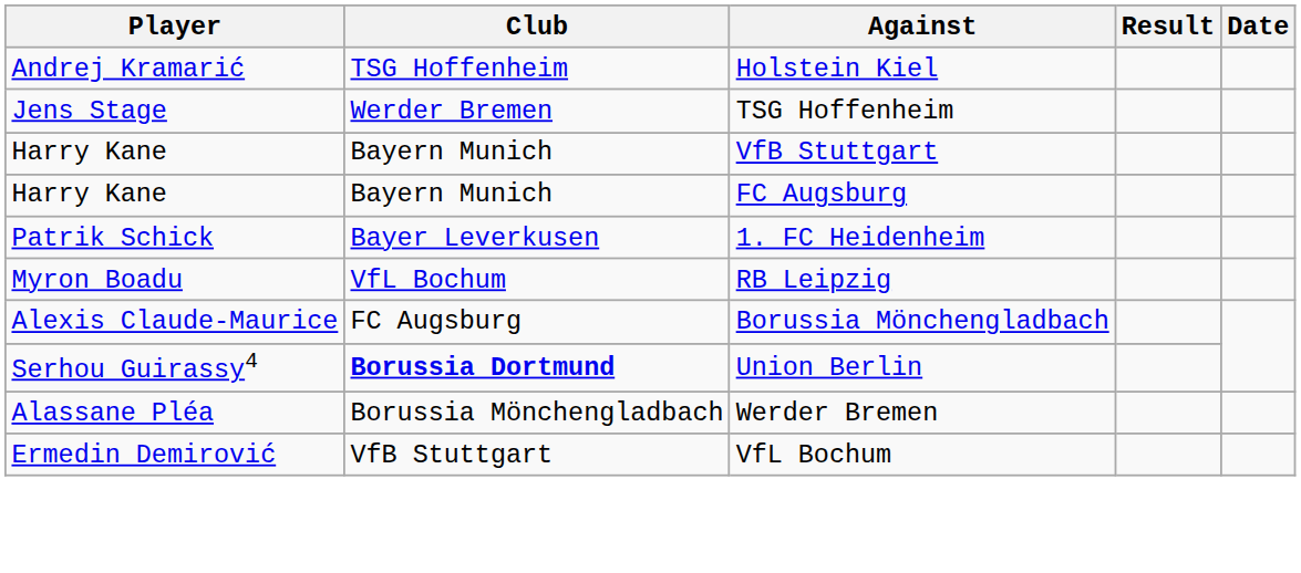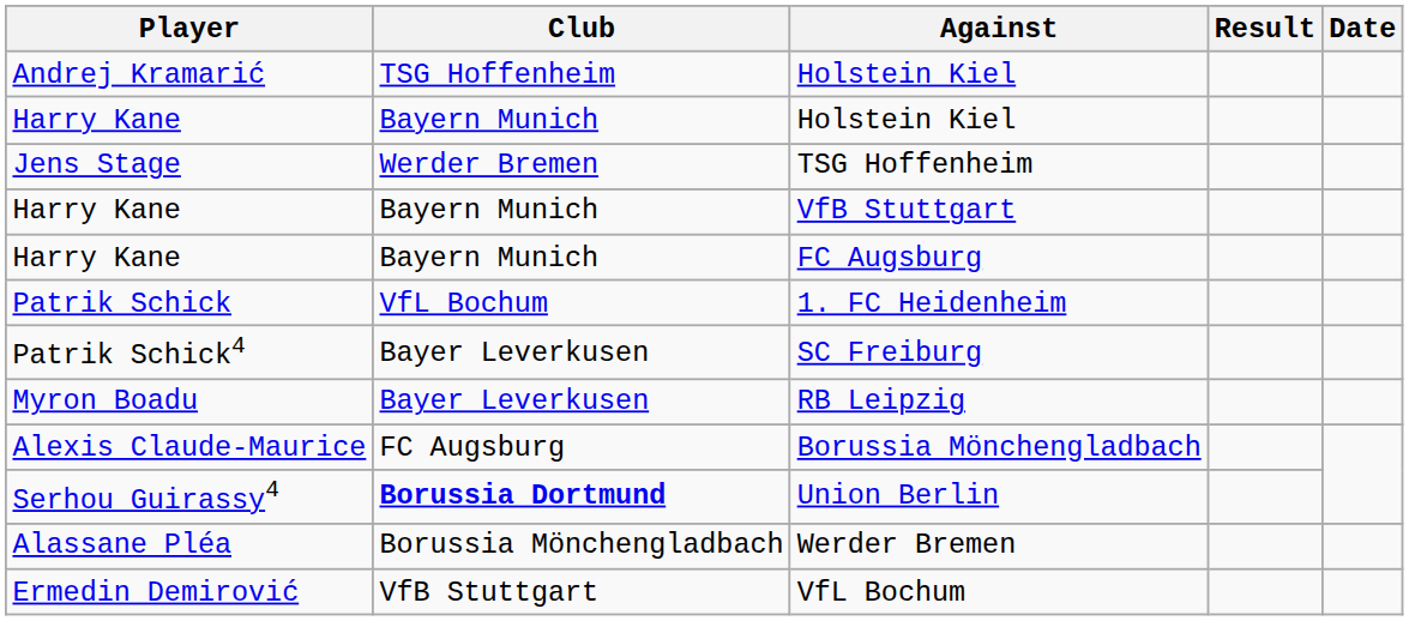 <table class="wikitable sortable">
 <tr>
 <th>Player</th>
 <th>Club</th>
 <th>Against</th>
 <th style="text-align:center">Result</th>
 <th>Date</th>
 </tr>
 <tr>
 <td> <a href='#'>Andrej Kramarić</a></td>
 <td><a href='#'>TSG Hoffenheim</a></td>
 <td><a href='#'>Holstein Kiel</a></td>
+<td style="text-align:center"></td>
+<td></td>
+</tr>
+<tr>
+<td> <a href='#'>Harry Kane</a></td>
+<td><a href='#'>Bayern Munich</a></td>
+<td>Holstein Kiel</td>
 <td style="text-align:center"></td>
 <td></td>
 </tr>
 <tr>
 <td> <a href='#'>Jens Stage</a></td>
 <td><a href='#'>Werder Bremen</a></td>
 <td>TSG Hoffenheim</td>
 <td style="text-align:center"></td>
 <td></td>
 </tr>
 <tr>
 <td> Harry Kane</td>
 <td>Bayern Munich</td>
 <td><a href='#'>VfB Stuttgart</a></td>
 <td style="text-align:center"></td>
 <td></td>
 </tr>
 <tr>
 <td> Harry Kane</td>
 <td>Bayern Munich</td>
 <td><a href='#'>FC Augsburg</a></td>
 <td style="text-align:center"></td>
 <td></td>
 </tr>
 <tr>
 <td> <a href='#'>Patrik Schick</a></td>
-<td><a href='#'>Bayer Leverkusen</a></td>
+<td><a href='#'>VfL Bochum</a></td>
 <td><a href='#'>1. FC Heidenheim</a></td>
 <td style="text-align:center"></td>
 <td></td>
 </tr>
 <tr>
+<td> Patrik Schick<sup>4</sup></td>
+<td>Bayer Leverkusen</td>
+<td><a href='#'>SC Freiburg</a></td>
+<td style="text-align:center"></td>
+<td></td>
+</tr>
+<tr>
 <td> <a href='#'>Myron Boadu</a></td>
-<td><a href='#'>VfL Bochum</a></td>
+<td><a href='#'>Bayer Leverkusen</a></td>
 <td><a href='#'>RB Leipzig</a></td>
 <td style="text-align:center"></td>
 <td></td>
 </tr>
 <tr>
 <td> <a href='#'>Alexis Claude-Maurice</a></td>
 <td>FC Augsburg</td>
 <td><a href='#'>Borussia Mönchengladbach</a></td>
 <td style="text-align:center"></td>
 <td rowspan=2></td>
 </tr>
 <tr>
 <td> <a href='#'>Serhou Guirassy</a><sup>4</sup></td>
 <td><strong><a href='#'>Borussia Dortmund</a></strong></td>
 <td><a href='#'>Union Berlin</a></td>
 <td style="text-align:center"></td>
 </tr>
 <tr>
 <td> <a href='#'>Alassane Pléa</a></td>
 <td>Borussia Mönchengladbach</td>
 <td>Werder Bremen</td>
 <td style="text-align:center"></td>
 <td></td>
 </tr>
 <tr>
 <td> <a href='#'>Ermedin Demirović</a></td>
 <td>VfB Stuttgart</td>
 <td>VfL Bochum</td>
 <td style="text-align:center"></td>
 <td></td>
 </tr>
 </table>
